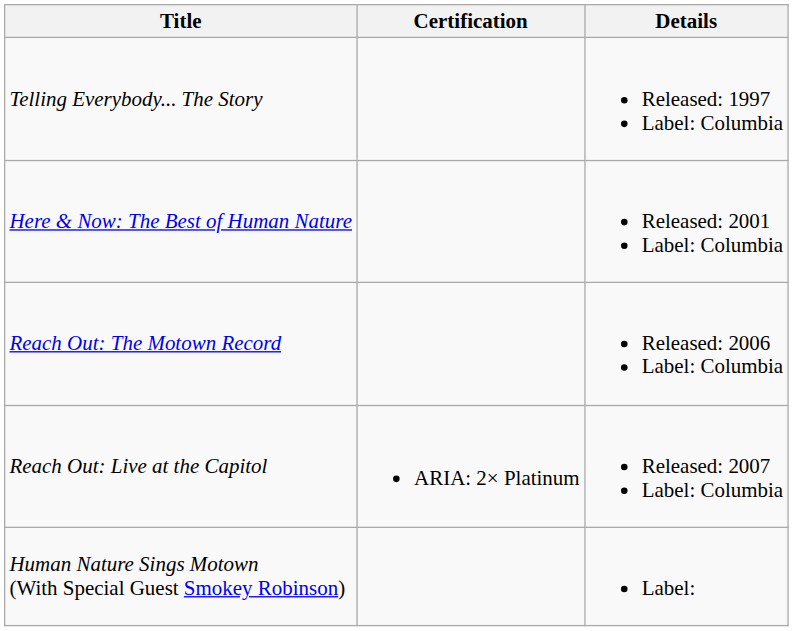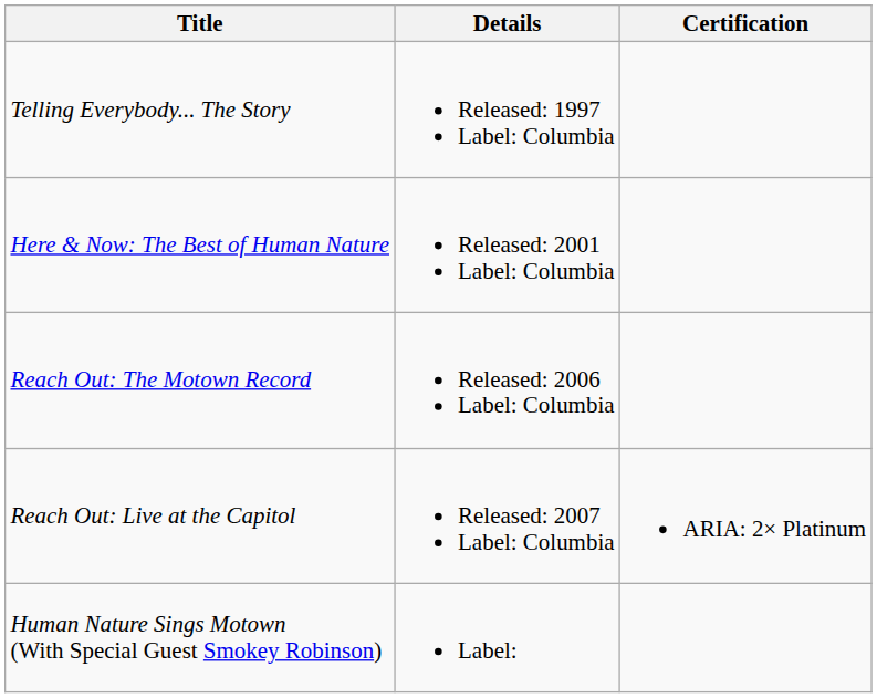 <table class="wikitable">
 <tr>
 <th>Title</th>
+<th>Details</th>
 <th>Certification</th>
-<th>Details</th>
 </tr>
 <tr>
 <td scope="row"><em>Telling Everybody... The Story</em></td>
+<td><br><ul><li>Released: 1997</li><li>Label: Columbia</li></ul></td>
 <td></td>
-<td><br><ul><li>Released: 1997</li><li>Label: Columbia</li></ul></td>
 </tr>
 <tr>
 <td scope="row"><em><a href='#'>Here & Now: The Best of Human Nature</a></em></td>
+<td><br><ul><li>Released: 2001</li><li>Label: Columbia</li></ul></td>
 <td></td>
-<td><br><ul><li>Released: 2001</li><li>Label: Columbia</li></ul></td>
 </tr>
 <tr>
 <td scope="row"><em><a href='#'>Reach Out: The Motown Record</a></em></td>
+<td><br><ul><li>Released: 2006</li><li>Label: Columbia</li></ul></td>
 <td></td>
-<td><br><ul><li>Released: 2006</li><li>Label: Columbia</li></ul></td>
 </tr>
 <tr>
 <td scope="row"><em>Reach Out: Live at the Capitol</em></td>
+<td><br><ul><li>Released: 2007</li><li>Label: Columbia</li></ul></td>
 <td><br><ul><li>ARIA: 2× Platinum</li></ul></td>
-<td><br><ul><li>Released: 2007</li><li>Label: Columbia</li></ul></td>
 </tr>
 <tr>
 <td scope="row"><em>Human Nature Sings Motown</em> <br> (With Special Guest <a href='#'>Smokey Robinson</a>)</td>
+<td><br><ul><li>Label:</li></ul></td>
 <td></td>
-<td><br><ul><li>Label:</li></ul></td>
 </tr>
 </table>
